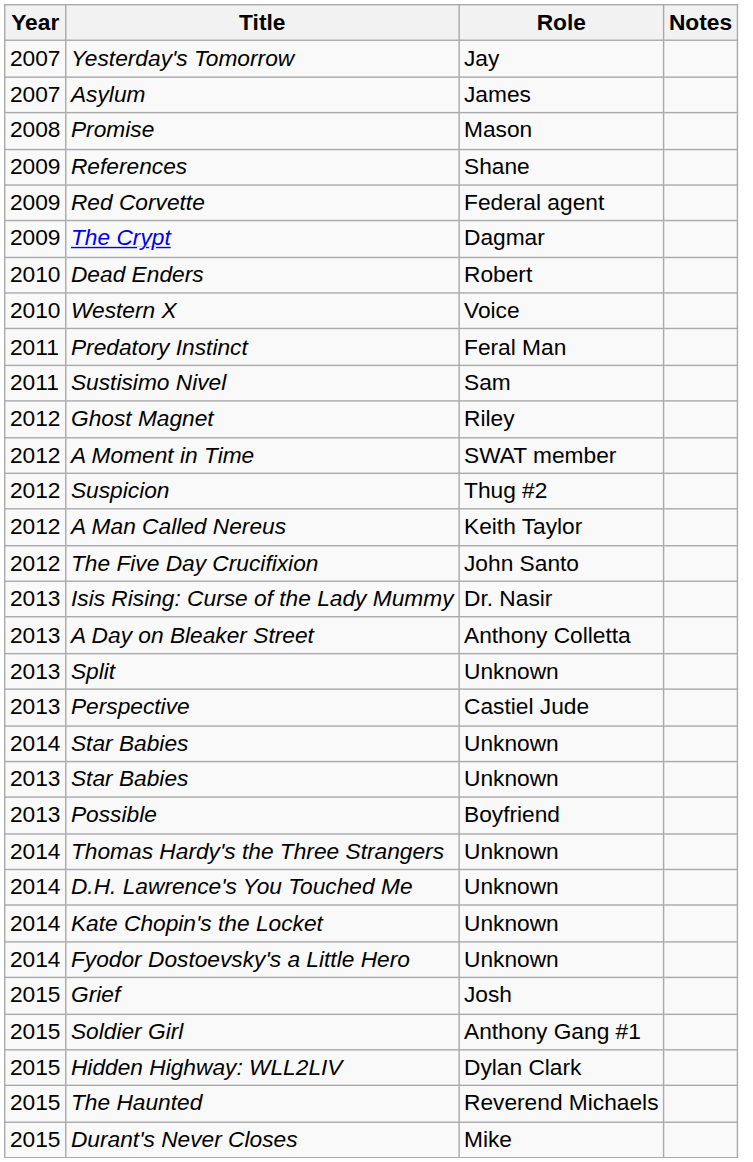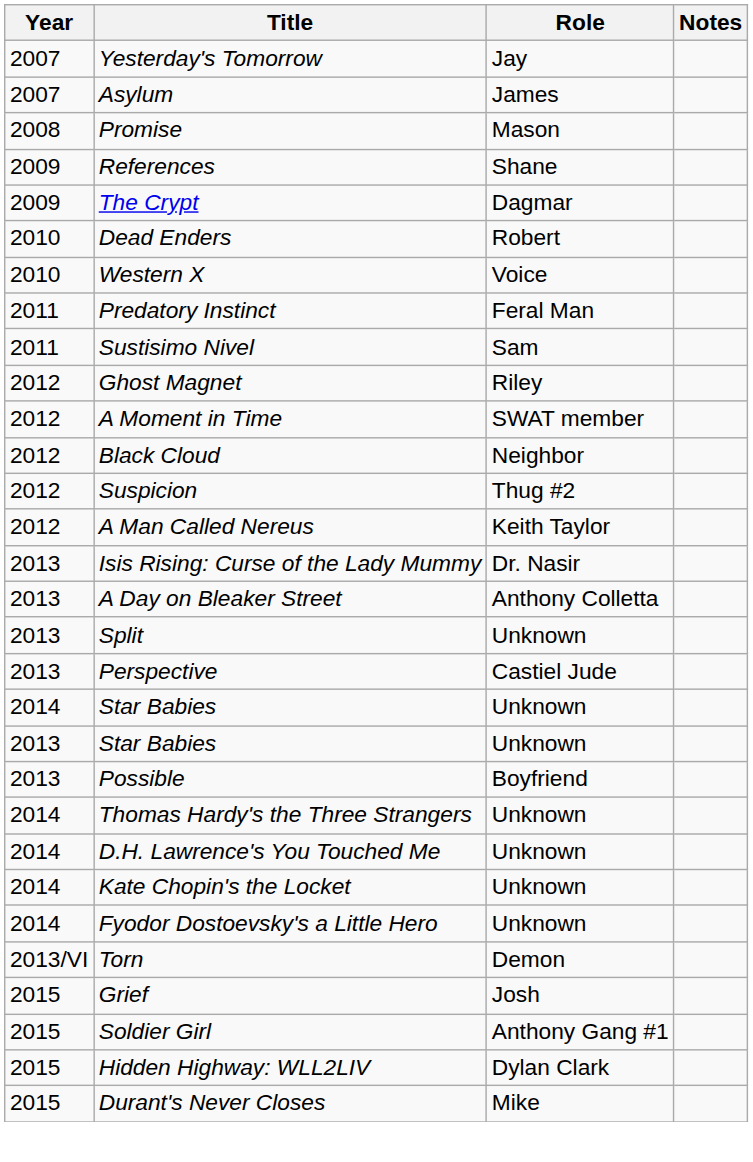 <table class="wikitable sortable">
 <tr>
 <th class="unsortable">Year</th>
 <th class="unsortable">Title</th>
 <th class="unsortable">Role</th>
 <th class="unsortable">Notes</th>
 </tr>
 <tr>
 <td>2007</td>
 <td><em>Yesterday's Tomorrow </em></td>
 <td>Jay </td>
 <td></td>
 </tr>
 <tr>
 <td>2007</td>
 <td><em>Asylum</em></td>
 <td>James </td>
 <td></td>
 </tr>
 <tr>
 <td>2008</td>
 <td><em>Promise </em></td>
 <td>Mason</td>
 <td></td>
 </tr>
 <tr>
 <td>2009</td>
 <td><em>References </em></td>
 <td>Shane  </td>
-<td></td>
-</tr>
-<tr>
-<td>2009</td>
-<td><em>Red Corvette  </em></td>
-<td>Federal agent </td>
 <td></td>
 </tr>
 <tr>
 <td>2009</td>
 <td><em><a href='#'>The Crypt</a>  </em></td>
 <td>Dagmar  </td>
 <td></td>
 </tr>
 <tr>
 <td>2010</td>
 <td><em>Dead Enders </em></td>
 <td>Robert  </td>
 <td></td>
 </tr>
 <tr>
 <td>2010</td>
 <td><em>Western X  </em></td>
 <td>Voice </td>
 <td></td>
 </tr>
 <tr>
 <td>2011</td>
 <td><em>Predatory Instinct </em></td>
 <td>Feral Man</td>
 <td></td>
 </tr>
 <tr>
 <td>2011</td>
 <td><em>Sustisimo Nivel</em></td>
 <td>Sam  </td>
 <td></td>
 </tr>
 <tr>
 <td>2012</td>
 <td><em>Ghost Magnet </em></td>
 <td>Riley </td>
 <td></td>
 </tr>
 <tr>
 <td>2012</td>
 <td><em>A Moment in Time </em></td>
 <td>SWAT member </td>
 <td></td>
 </tr>
 <tr>
 <td>2012</td>
+<td><em>Black Cloud </em></td>
+<td>Neighbor </td>
+<td></td>
+</tr>
+<tr>
+<td>2012</td>
 <td><em>Suspicion  </em></td>
 <td>Thug #2 </td>
 <td></td>
 </tr>
 <tr>
 <td>2012</td>
 <td><em>A Man Called Nereus </em></td>
 <td>Keith Taylor </td>
-<td></td>
-</tr>
-<tr>
-<td>2012</td>
-<td><em>The Five Day Crucifixion</em></td>
-<td>John Santo </td>
 <td></td>
 </tr>
 <tr>
 <td>2013</td>
 <td><em>Isis Rising: Curse of the Lady Mummy </em></td>
 <td>Dr. Nasir</td>
 <td></td>
 </tr>
 <tr>
 <td>2013</td>
 <td><em>A Day on Bleaker Street</em></td>
 <td>Anthony Colletta</td>
 <td></td>
 </tr>
 <tr>
 <td>2013</td>
 <td><em>Split</em></td>
 <td>Unknown</td>
 <td></td>
 </tr>
 <tr>
 <td>2013</td>
 <td><em>Perspective </em></td>
 <td>Castiel Jude</td>
 <td></td>
 </tr>
 <tr>
 <td>2014</td>
 <td><em>Star Babies</em></td>
 <td>Unknown</td>
 <td></td>
 </tr>
 <tr>
 <td>2013</td>
 <td><em>Star Babies</em></td>
 <td>Unknown</td>
 <td></td>
 </tr>
 <tr>
 <td>2013</td>
 <td><em>Possible</em></td>
 <td>Boyfriend </td>
 <td></td>
 </tr>
 <tr>
 <td>2014</td>
 <td><em>Thomas Hardy's the Three Strangers</em></td>
 <td>Unknown</td>
 <td></td>
 </tr>
 <tr>
 <td>2014</td>
 <td><em>D.H. Lawrence's You Touched Me</em></td>
 <td>Unknown</td>
 <td></td>
 </tr>
 <tr>
 <td>2014</td>
 <td><em>Kate Chopin's the Locket</em></td>
 <td>Unknown</td>
 <td></td>
 </tr>
 <tr>
 <td>2014</td>
 <td><em>Fyodor Dostoevsky's a Little Hero</em></td>
 <td>Unknown</td>
 <td></td>
 </tr>
 <tr>
+<td>2013/VI</td>
+<td><em>Torn</em></td>
+<td>Demon </td>
+<td></td>
+</tr>
+<tr>
 <td>2015</td>
 <td><em>Grief</em></td>
 <td>Josh  </td>
 <td></td>
 </tr>
 <tr>
 <td>2015</td>
 <td><em>Soldier Girl</em></td>
 <td>Anthony Gang #1 </td>
 <td></td>
 </tr>
 <tr>
 <td>2015</td>
 <td><em>Hidden Highway: WLL2LIV</em></td>
 <td>Dylan Clark  </td>
 <td></td>
 </tr>
 <tr>
 <td>2015</td>
-<td><em>The Haunted</em></td>
-<td>Reverend Michaels   </td>
-<td></td>
-</tr>
-<tr>
-<td>2015</td>
 <td><em>Durant's Never Closes </em></td>
 <td>Mike  </td>
 <td></td>
 </tr>
 <tr>
 </tr>
 </table>
